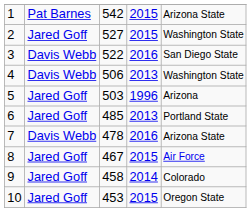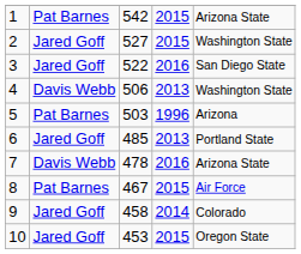 <table class="wikitable">
 <tr>
 </tr>
 <tr>
 <td>1</td>
 <td><a href='#'>Pat Barnes</a></td>
 <td>542</td>
 <td><a href='#'>2015</a></td>
 <td style="font-size:80%;">Arizona State</td>
 </tr>
 <tr>
 <td>2</td>
 <td><a href='#'>Jared Goff</a></td>
 <td>527</td>
 <td><a href='#'>2015</a></td>
 <td style="font-size:80%;">Washington State</td>
 </tr>
 <tr>
 <td>3</td>
-<td><a href='#'>Davis Webb</a></td>
+<td><a href='#'>Jared Goff</a></td>
 <td>522</td>
 <td><a href='#'>2016</a></td>
 <td style="font-size:80%;">San Diego State</td>
 </tr>
 <tr>
 <td>4</td>
 <td><a href='#'>Davis Webb</a></td>
 <td>506</td>
 <td><a href='#'>2013</a></td>
 <td style="font-size:80%;">Washington State</td>
 </tr>
 <tr>
 <td>5</td>
-<td><a href='#'>Jared Goff</a></td>
+<td><a href='#'>Pat Barnes</a></td>
 <td>503</td>
 <td><a href='#'>1996</a></td>
 <td style="font-size:80%;">Arizona</td>
 </tr>
 <tr>
 <td>6</td>
 <td><a href='#'>Jared Goff</a></td>
 <td>485</td>
 <td><a href='#'>2013</a></td>
 <td style="font-size:80%;">Portland State</td>
 </tr>
 <tr>
 <td>7</td>
 <td><a href='#'>Davis Webb</a></td>
 <td>478</td>
 <td><a href='#'>2016</a></td>
 <td style="font-size:80%;">Arizona State</td>
 </tr>
 <tr>
 <td>8</td>
-<td><a href='#'>Jared Goff</a></td>
+<td><a href='#'>Pat Barnes</a></td>
 <td>467</td>
 <td><a href='#'>2015</a></td>
 <td style="font-size:80%;"><a href='#'>Air Force</a></td>
 </tr>
 <tr>
 <td>9</td>
 <td><a href='#'>Jared Goff</a></td>
 <td>458</td>
 <td><a href='#'>2014</a></td>
 <td style="font-size:80%;">Colorado</td>
 </tr>
 <tr>
 <td>10</td>
 <td><a href='#'>Jared Goff</a></td>
 <td>453</td>
 <td><a href='#'>2015</a></td>
 <td style="font-size:80%;">Oregon State</td>
 </tr>
 </table>
